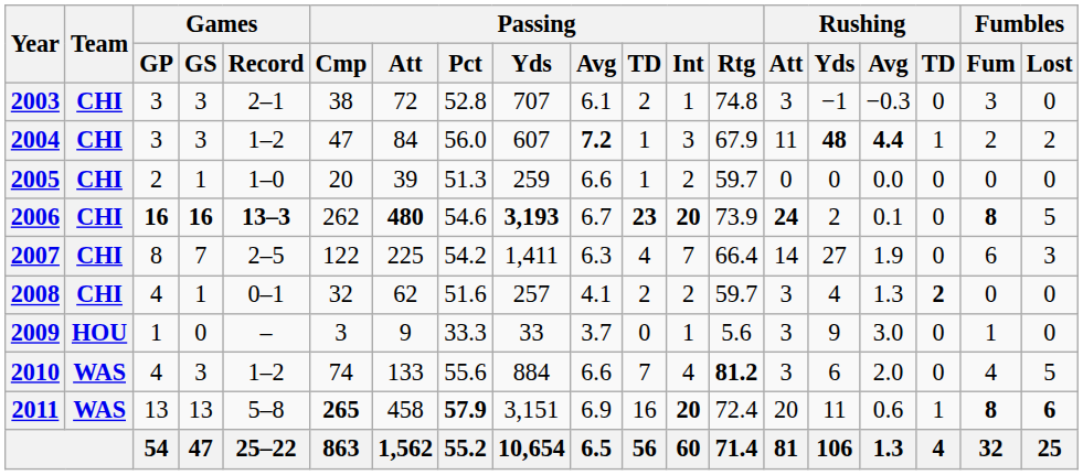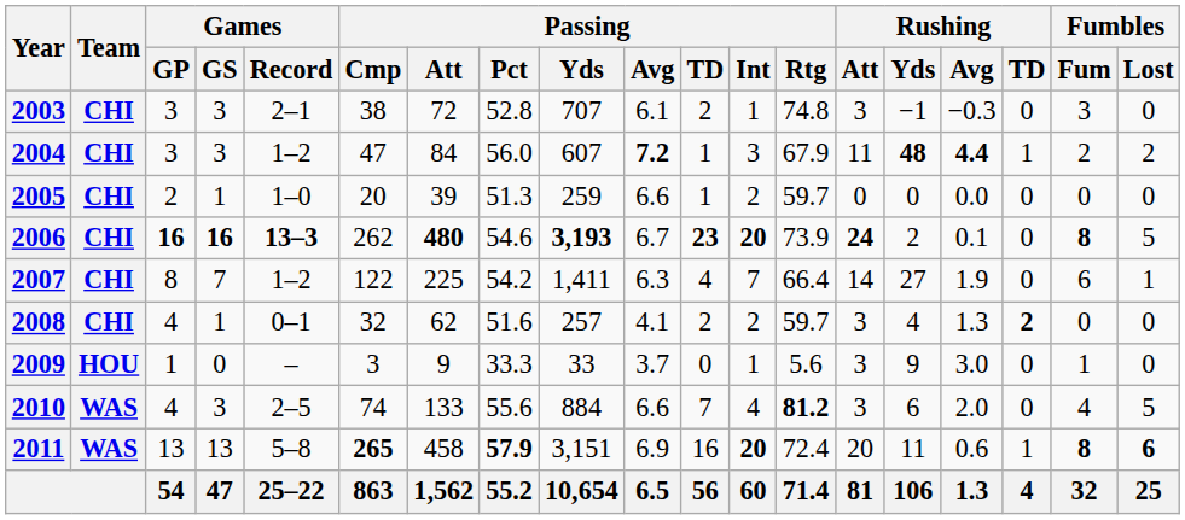 <table class="wikitable" style="text-align:center;">
 <tr>
 <th rowspan="2">Year</th>
 <th rowspan="2">Team</th>
 <th colspan="3">Games</th>
 <th colspan="8">Passing</th>
 <th colspan="4">Rushing</th>
 <th colspan="2">Fumbles</th>
 </tr>
 <tr>
 <th>GP</th>
 <th>GS</th>
 <th>Record</th>
 <th>Cmp</th>
 <th>Att</th>
 <th>Pct</th>
 <th>Yds</th>
 <th>Avg</th>
 <th>TD</th>
 <th>Int</th>
 <th>Rtg</th>
 <th>Att</th>
 <th>Yds</th>
 <th>Avg</th>
 <th>TD</th>
 <th>Fum</th>
 <th>Lost</th>
 </tr>
 <tr>
 <th><a href='#'>2003</a></th>
 <th><a href='#'>CHI</a></th>
 <td>3</td>
 <td>3</td>
 <td>2–1</td>
 <td>38</td>
 <td>72</td>
 <td>52.8</td>
 <td>707</td>
 <td>6.1</td>
 <td>2</td>
 <td>1</td>
 <td>74.8</td>
 <td>3</td>
 <td>−1</td>
 <td>−0.3</td>
 <td>0</td>
 <td>3</td>
 <td>0</td>
 </tr>
 <tr>
 <th><a href='#'>2004</a></th>
 <th><a href='#'>CHI</a></th>
 <td>3</td>
 <td>3</td>
 <td>1–2</td>
 <td>47</td>
 <td>84</td>
 <td>56.0</td>
 <td>607</td>
 <td><strong>7.2</strong></td>
 <td>1</td>
 <td>3</td>
 <td>67.9</td>
 <td>11</td>
 <td><strong>48</strong></td>
 <td><strong>4.4</strong></td>
 <td>1</td>
 <td>2</td>
 <td>2</td>
 </tr>
 <tr>
 <th><a href='#'>2005</a></th>
 <th><a href='#'>CHI</a></th>
 <td>2</td>
 <td>1</td>
 <td>1–0</td>
 <td>20</td>
 <td>39</td>
 <td>51.3</td>
 <td>259</td>
 <td>6.6</td>
 <td>1</td>
 <td>2</td>
 <td>59.7</td>
 <td>0</td>
 <td>0</td>
 <td>0.0</td>
 <td>0</td>
 <td>0</td>
 <td>0</td>
 </tr>
 <tr>
 <th><a href='#'>2006</a></th>
 <th><a href='#'>CHI</a></th>
 <td><strong>16</strong></td>
 <td><strong>16</strong></td>
 <td><strong>13–3</strong></td>
 <td>262</td>
 <td><strong>480</strong></td>
 <td>54.6</td>
 <td><strong>3,193</strong></td>
 <td>6.7</td>
 <td><strong>23</strong></td>
 <td><strong>20</strong></td>
 <td>73.9</td>
 <td><strong>24</strong></td>
 <td>2</td>
 <td>0.1</td>
 <td>0</td>
 <td><strong>8</strong></td>
 <td>5</td>
 </tr>
 <tr>
 <th><a href='#'>2007</a></th>
 <th><a href='#'>CHI</a></th>
 <td>8</td>
 <td>7</td>
-<td>2–5</td>
+<td>1–2</td>
 <td>122</td>
 <td>225</td>
 <td>54.2</td>
 <td>1,411</td>
 <td>6.3</td>
 <td>4</td>
 <td>7</td>
 <td>66.4</td>
 <td>14</td>
 <td>27</td>
 <td>1.9</td>
 <td>0</td>
 <td>6</td>
-<td>3</td>
+<td>1</td>
 </tr>
 <tr>
 <th><a href='#'>2008</a></th>
 <th><a href='#'>CHI</a></th>
 <td>4</td>
 <td>1</td>
 <td>0–1</td>
 <td>32</td>
 <td>62</td>
 <td>51.6</td>
 <td>257</td>
 <td>4.1</td>
 <td>2</td>
 <td>2</td>
 <td>59.7</td>
 <td>3</td>
 <td>4</td>
 <td>1.3</td>
 <td><strong>2</strong></td>
 <td>0</td>
 <td>0</td>
 </tr>
 <tr>
 <th><a href='#'>2009</a></th>
 <th><a href='#'>HOU</a></th>
 <td>1</td>
 <td>0</td>
 <td>–</td>
 <td>3</td>
 <td>9</td>
 <td>33.3</td>
 <td>33</td>
 <td>3.7</td>
 <td>0</td>
 <td>1</td>
 <td>5.6</td>
 <td>3</td>
 <td>9</td>
 <td>3.0</td>
 <td>0</td>
 <td>1</td>
 <td>0</td>
 </tr>
 <tr>
 <th><a href='#'>2010</a></th>
 <th><a href='#'>WAS</a></th>
 <td>4</td>
 <td>3</td>
-<td>1–2</td>
+<td>2–5</td>
 <td>74</td>
 <td>133</td>
 <td>55.6</td>
 <td>884</td>
 <td>6.6</td>
 <td>7</td>
 <td>4</td>
 <td><strong>81.2</strong></td>
 <td>3</td>
 <td>6</td>
 <td>2.0</td>
 <td>0</td>
 <td>4</td>
 <td>5</td>
 </tr>
 <tr>
 <th><a href='#'>2011</a></th>
 <th><a href='#'>WAS</a></th>
 <td>13</td>
 <td>13</td>
 <td>5–8</td>
 <td><strong>265</strong></td>
 <td>458</td>
 <td><strong>57.9</strong></td>
 <td>3,151</td>
 <td>6.9</td>
 <td>16</td>
 <td><strong>20</strong></td>
 <td>72.4</td>
 <td>20</td>
 <td>11</td>
 <td>0.6</td>
 <td>1</td>
 <td><strong>8</strong></td>
 <td><strong>6</strong></td>
 </tr>
 <tr>
 <th colspan="2"></th>
 <th>54</th>
 <th>47</th>
 <th>25–22</th>
 <th>863</th>
 <th>1,562</th>
 <th>55.2</th>
 <th>10,654</th>
 <th>6.5</th>
 <th>56</th>
 <th>60</th>
 <th>71.4</th>
 <th>81</th>
 <th>106</th>
 <th>1.3</th>
 <th>4</th>
 <th>32</th>
 <th>25</th>
 </tr>
 </table>
